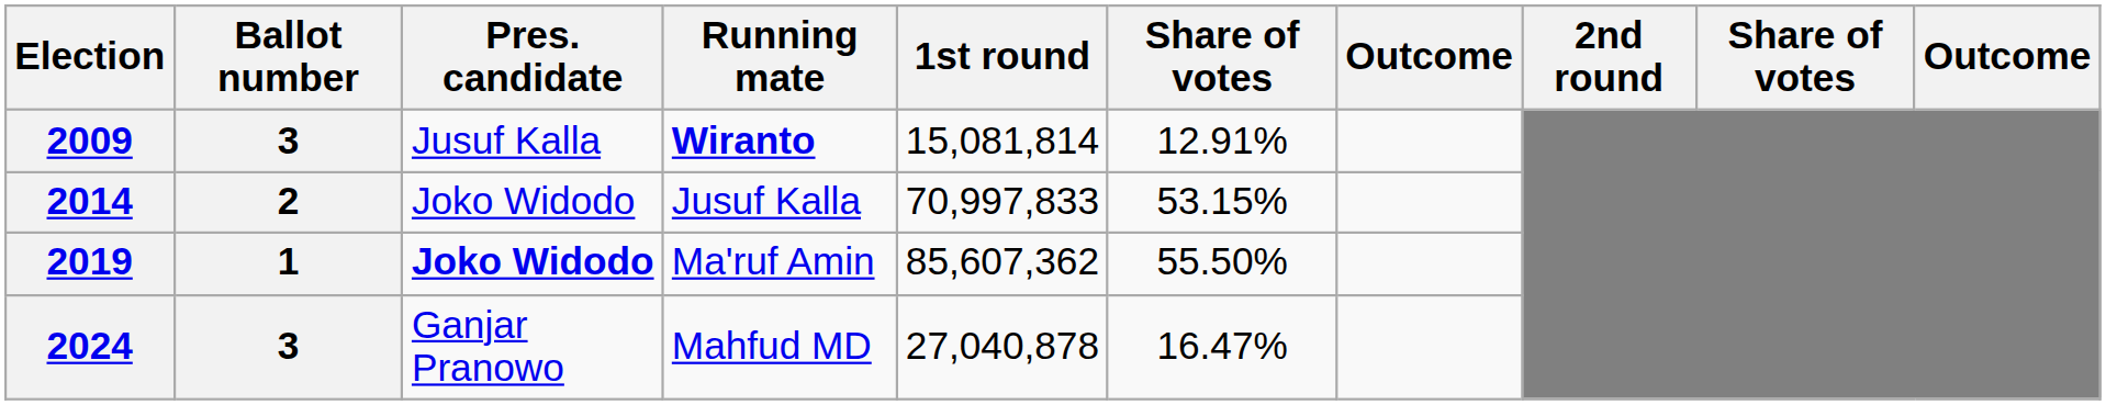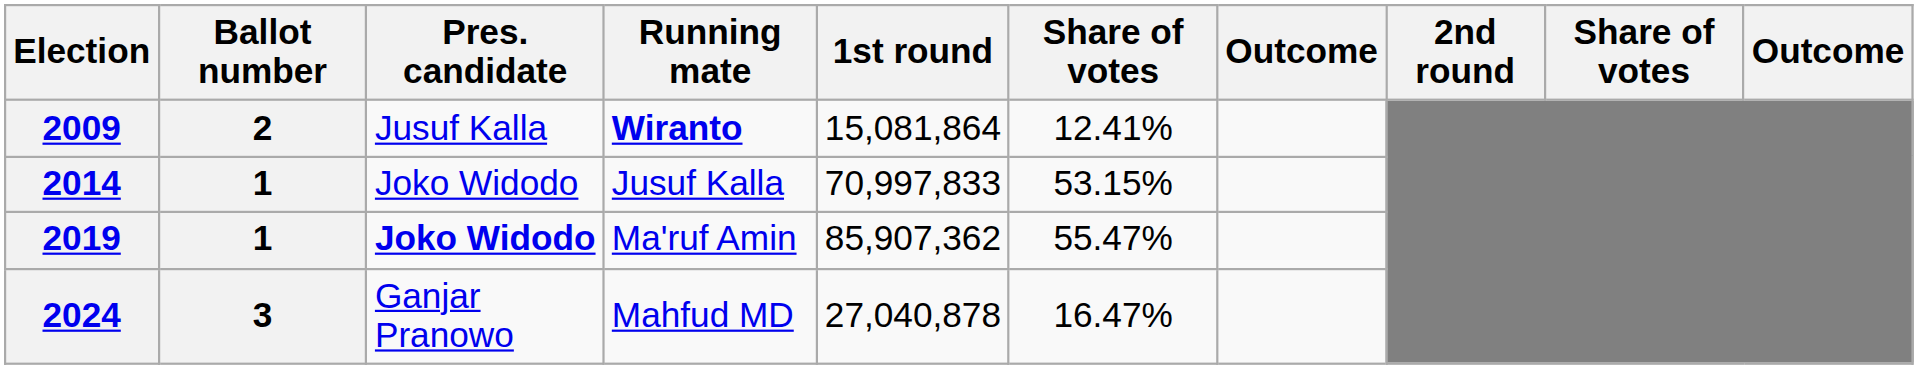 <table class="wikitable">
 <tr>
 <th>Election</th>
 <th>Ballot number</th>
 <th>Pres. candidate</th>
 <th>Running mate</th>
 <th>1st round<br></th>
 <th>Share of votes</th>
 <th>Outcome</th>
 <th>2nd round<br></th>
 <th>Share of votes</th>
 <th>Outcome</th>
 </tr>
 <tr>
 <th><a href='#'>2009</a></th>
-<th>3</th>
+<th>2</th>
 <td><a href='#'>Jusuf Kalla</a></td>
 <td><strong><a href='#'>Wiranto</a></strong></td>
-<td>15,081,814</td>
-<td align=center>12.91%</td>
+<td>15,081,864</td>
+<td align=center>12.41%</td>
 <td></td>
 <td colspan="3" rowspan="4" style="background:gray;"></td>
 </tr>
 <tr>
 <th><a href='#'>2014</a></th>
-<th>2</th>
+<th>1</th>
 <td><a href='#'>Joko Widodo</a></td>
 <td><a href='#'>Jusuf Kalla</a></td>
 <td>70,997,833</td>
 <td align=center>53.15%</td>
 <td></td>
 </tr>
 <tr>
 <th><a href='#'>2019</a></th>
 <th>1</th>
 <td><strong><a href='#'>Joko Widodo</a></strong></td>
 <td><a href='#'>Ma'ruf Amin</a></td>
-<td>85,607,362</td>
-<td align=center>55.50%</td>
+<td>85,907,362</td>
+<td align=center>55.47%</td>
 <td></td>
 </tr>
 <tr>
 <th><a href='#'>2024</a></th>
 <th>3</th>
 <td><a href='#'>Ganjar Pranowo</a></td>
 <td><a href='#'>Mahfud MD</a></td>
 <td>27,040,878</td>
 <td align=center>16.47%</td>
 <td></td>
 </tr>
 </table>
